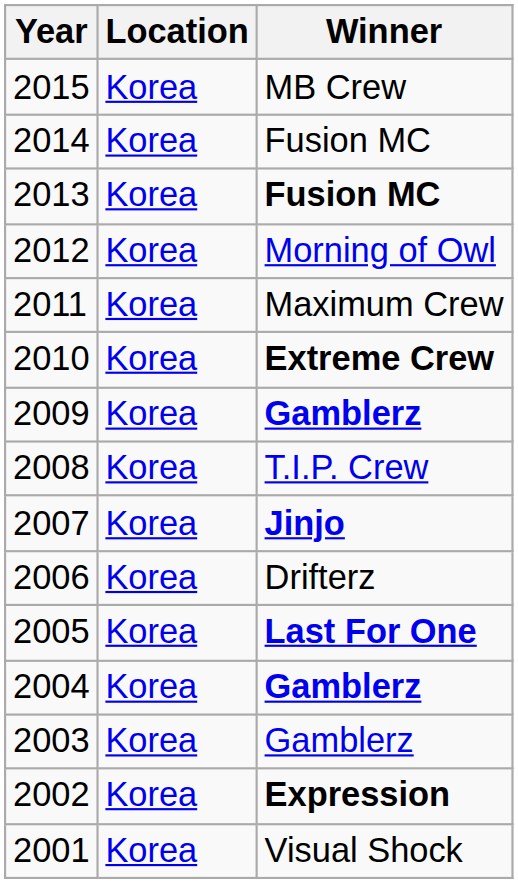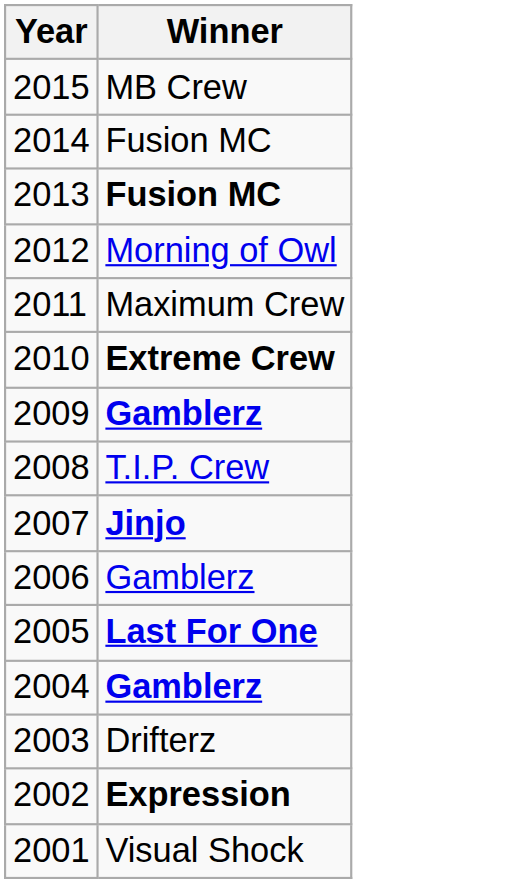 <table class="wikitable">
 <tr>
 <th>Year</th>
-<th>Location</th>
 <th>Winner</th>
 </tr>
 <tr>
 <td>2015</td>
-<td><a href='#'>Korea</a></td>
 <td>  MB Crew</td>
 </tr>
 <tr>
 <td>2014</td>
-<td><a href='#'>Korea</a></td>
 <td>  Fusion MC</td>
 </tr>
 <tr>
 <td>2013</td>
-<td><a href='#'>Korea</a></td>
 <td>  <strong>Fusion MC</strong></td>
 </tr>
 <tr>
 <td>2012</td>
-<td><a href='#'>Korea</a></td>
 <td>  <a href='#'>Morning of Owl</a></td>
 </tr>
 <tr>
 <td>2011</td>
-<td><a href='#'>Korea</a></td>
 <td> Maximum Crew</td>
 </tr>
 <tr>
 <td>2010</td>
-<td><a href='#'>Korea</a></td>
 <td> <strong>Extreme Crew</strong></td>
 </tr>
 <tr>
 <td>2009</td>
-<td><a href='#'>Korea</a></td>
 <td> <strong><a href='#'>Gamblerz</a></strong></td>
 </tr>
 <tr>
 <td>2008</td>
-<td><a href='#'>Korea</a></td>
 <td> <a href='#'>T.I.P. Crew</a></td>
 </tr>
 <tr>
 <td>2007</td>
-<td><a href='#'>Korea</a></td>
 <td> <strong><a href='#'>Jinjo</a></strong></td>
 </tr>
 <tr>
 <td>2006</td>
-<td><a href='#'>Korea</a></td>
-<td> Drifterz</td>
+<td> <a href='#'>Gamblerz</a></td>
 </tr>
 <tr>
 <td>2005</td>
-<td><a href='#'>Korea</a></td>
 <td> <strong><a href='#'>Last For One</a></strong></td>
 </tr>
 <tr>
 <td>2004</td>
-<td><a href='#'>Korea</a></td>
 <td> <strong><a href='#'>Gamblerz</a></strong></td>
 </tr>
 <tr>
 <td>2003</td>
-<td><a href='#'>Korea</a></td>
-<td> <a href='#'>Gamblerz</a></td>
+<td> Drifterz</td>
 </tr>
 <tr>
 <td>2002</td>
-<td><a href='#'>Korea</a></td>
 <td> <strong>Expression</strong></td>
 </tr>
 <tr>
 <td>2001</td>
-<td><a href='#'>Korea</a></td>
 <td> Visual Shock</td>
 </tr>
 </table>
